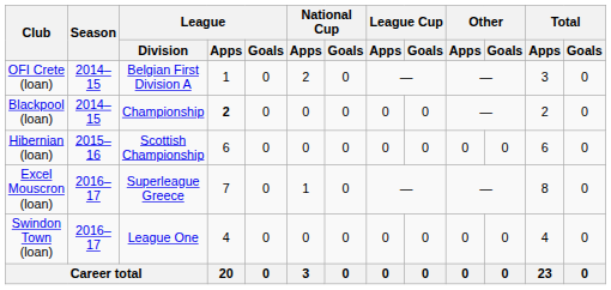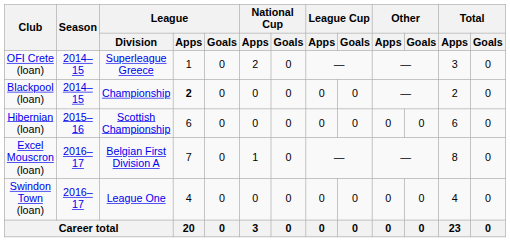 <table class="wikitable" style="text-align: center;">
 <tr>
 <th rowspan="2">Club</th>
 <th rowspan="2">Season</th>
 <th colspan="3">League</th>
 <th colspan="2">National Cup</th>
 <th colspan="2">League Cup</th>
 <th colspan="2">Other</th>
 <th colspan="2">Total</th>
 </tr>
 <tr>
 <th>Division</th>
 <th>Apps</th>
 <th>Goals</th>
 <th>Apps</th>
 <th>Goals</th>
 <th>Apps</th>
 <th>Goals</th>
 <th>Apps</th>
 <th>Goals</th>
 <th>Apps</th>
 <th>Goals</th>
 </tr>
 <tr>
 <td rowspan="1" valign="center"><a href='#'>OFI Crete</a> (loan)</td>
 <td><a href='#'>2014–15</a></td>
-<td><a href='#'>Belgian First Division A</a></td>
+<td><a href='#'>Superleague Greece</a></td>
 <td>1</td>
 <td>0</td>
 <td>2</td>
 <td>0</td>
 <td colspan="2">—</td>
 <td colspan="2">—</td>
 <td>3</td>
 <td>0</td>
 </tr>
 <tr>
 <td rowspan="1" valign="center"><a href='#'>Blackpool</a> (loan)</td>
 <td><a href='#'>2014–15</a></td>
 <td><a href='#'>Championship</a></td>
 <td><strong>2</strong></td>
 <td>0</td>
 <td>0</td>
 <td>0</td>
 <td>0</td>
 <td>0</td>
 <td colspan="2">—</td>
 <td>2</td>
 <td>0</td>
 </tr>
 <tr>
 <td rowspan="1" valign="center"><a href='#'>Hibernian</a> (loan)</td>
 <td><a href='#'>2015–16</a></td>
 <td><a href='#'>Scottish Championship</a></td>
 <td>6</td>
 <td>0</td>
 <td>0</td>
 <td>0</td>
 <td>0</td>
 <td>0</td>
 <td>0</td>
 <td>0</td>
 <td>6</td>
 <td>0</td>
 </tr>
 <tr>
 <td rowspan="1" valign="center"><a href='#'>Excel Mouscron</a> (loan)</td>
 <td><a href='#'>2016–17</a></td>
-<td><a href='#'>Superleague Greece</a></td>
+<td><a href='#'>Belgian First Division A</a></td>
 <td>7</td>
 <td>0</td>
 <td>1</td>
 <td>0</td>
 <td colspan="2">—</td>
 <td colspan="2">—</td>
 <td>8</td>
 <td>0</td>
 </tr>
 <tr>
 <td rowspan="1" valign="center"><a href='#'>Swindon Town</a> (loan)</td>
 <td><a href='#'>2016–17</a></td>
 <td><a href='#'>League One</a></td>
 <td>4</td>
 <td>0</td>
 <td>0</td>
 <td>0</td>
 <td>0</td>
 <td>0</td>
 <td>0</td>
 <td>0</td>
 <td>4</td>
 <td>0</td>
 </tr>
 <tr>
 <th colspan="3">Career total</th>
 <th>20</th>
 <th>0</th>
 <th>3</th>
 <th>0</th>
 <th>0</th>
 <th>0</th>
 <th>0</th>
 <th>0</th>
 <th>23</th>
 <th>0</th>
 </tr>
 </table>
